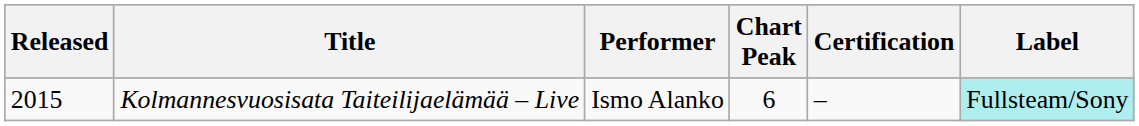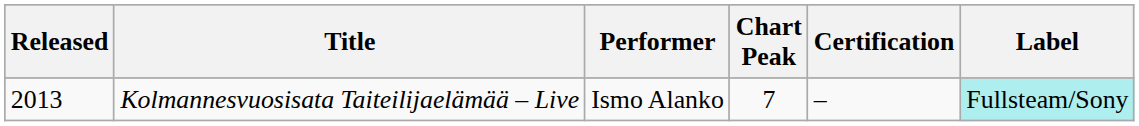 <table class="wikitable" style="font-size: 95%;">
 <tr>
 <th>Released</th>
 <th>Title</th>
 <th>Performer</th>
 <th>Chart <br>Peak</th>
 <th>Certification</th>
 <th>Label</th>
 </tr>
 <tr>
-<td>2015</td>
+<td>2013</td>
 <td><em>Kolmannesvuosisata Taiteilijaelämää – Live</em></td>
 <td>Ismo Alanko</td>
-<td align="center">6</td>
+<td align="center">7</td>
 <td>–</td>
 <td style="background: paleturquoise;">Fullsteam/Sony</td>
 </tr>
 </table>
